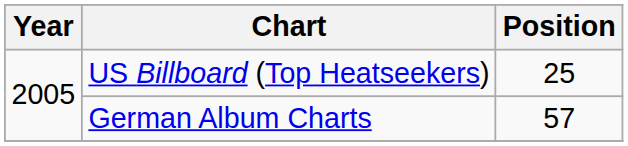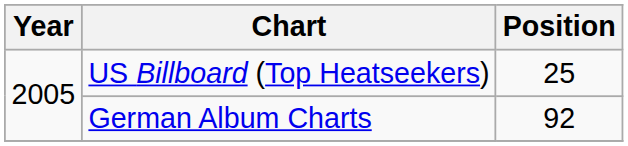 <table class="wikitable">
 <tr>
 <th>Year</th>
 <th>Chart</th>
 <th>Position</th>
 </tr>
 <tr>
 <td rowspan="2">2005</td>
 <td><a href='#'>US <em>Billboard</em></a> (<a href='#'>Top Heatseekers</a>)</td>
 <td align="center">25</td>
 </tr>
 <tr>
 <td><a href='#'>German Album Charts</a></td>
-<td align="center">57</td>
+<td align="center">92</td>
 </tr>
 <tr>
 </tr>
 </table>
